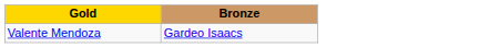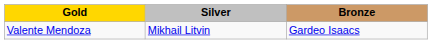 <table class="wikitable" style="text-align:left">
 <tr align="center">
 <td width=200 bgcolor=gold><strong>Gold</strong></td>
+<td width=200 bgcolor=silver><strong>Silver</strong></td>
 <td width=200 bgcolor=CC9966><strong>Bronze</strong></td>
 </tr>
 <tr>
 <td><a href='#'>Valente Mendoza</a><br></td>
+<td><a href='#'>Mikhail Litvin</a><br></td>
 <td><a href='#'>Gardeo Isaacs</a><br></td>
 </tr>
 </table>
